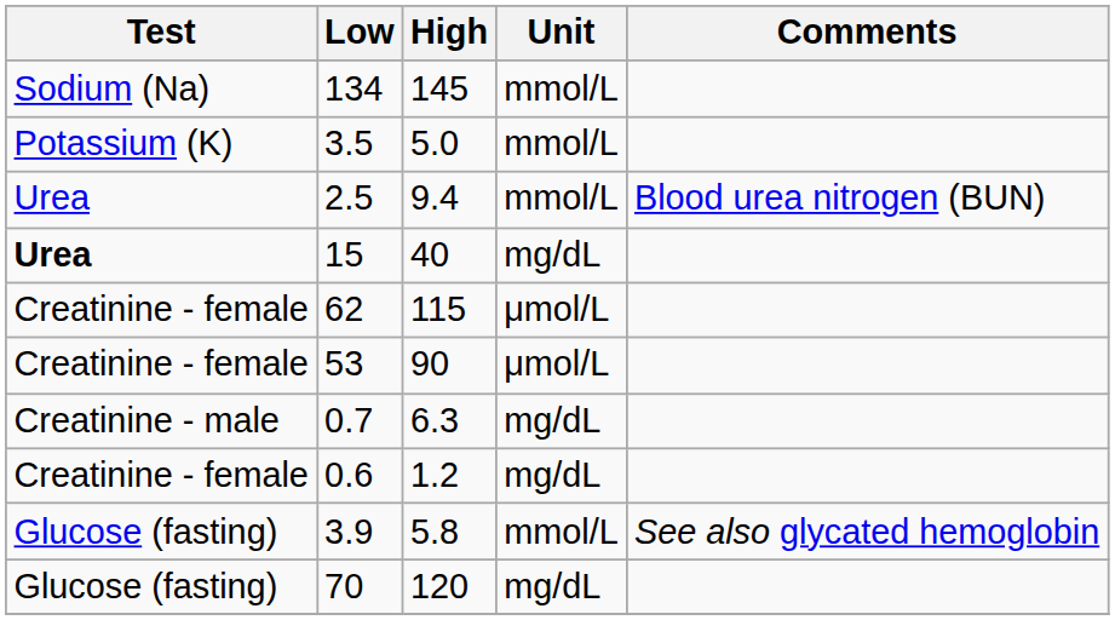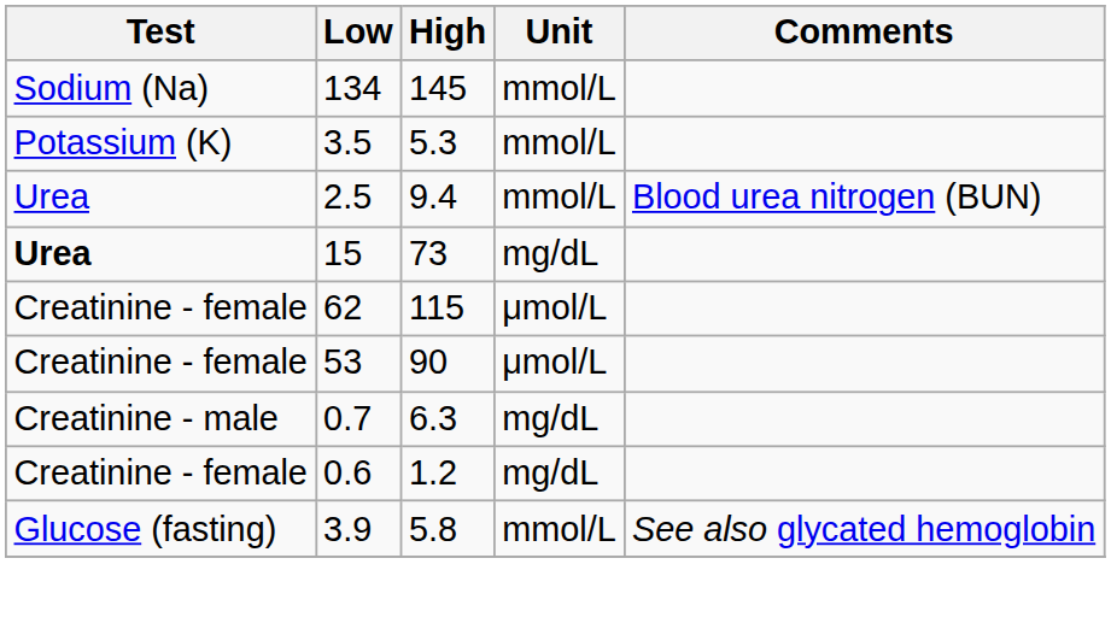 <table class="wikitable">
 <tr>
 <th>Test</th>
 <th>Low</th>
 <th>High</th>
 <th>Unit</th>
 <th>Comments</th>
 </tr>
 <tr>
 <td><a href='#'>Sodium</a> (Na)</td>
 <td>134</td>
 <td>145</td>
 <td>mmol/L</td>
 <td></td>
 </tr>
 <tr>
 <td><a href='#'>Potassium</a> (K)</td>
 <td>3.5</td>
-<td>5.0</td>
+<td>5.3</td>
 <td>mmol/L</td>
 <td></td>
 </tr>
 <tr>
 <td><a href='#'>Urea</a></td>
 <td>2.5</td>
 <td>9.4</td>
 <td>mmol/L</td>
 <td><a href='#'>Blood urea nitrogen</a> (BUN)</td>
 </tr>
 <tr>
 <td><strong>Urea</strong></td>
 <td>15</td>
-<td>40</td>
+<td>73</td>
 <td>mg/dL</td>
 <td></td>
 </tr>
 <tr>
 <td>Creatinine - female</td>
 <td>62</td>
 <td>115</td>
 <td>μmol/L</td>
 <td></td>
 </tr>
 <tr>
 <td>Creatinine - female</td>
 <td>53</td>
 <td>90</td>
 <td>μmol/L</td>
 <td></td>
 </tr>
 <tr>
 <td>Creatinine - male</td>
 <td>0.7</td>
 <td>6.3</td>
 <td>mg/dL</td>
 <td></td>
 </tr>
 <tr>
 <td>Creatinine - female</td>
 <td>0.6</td>
 <td>1.2</td>
 <td>mg/dL</td>
 <td></td>
 </tr>
 <tr>
 <td><a href='#'>Glucose</a> (fasting)</td>
 <td>3.9</td>
 <td>5.8</td>
 <td>mmol/L</td>
 <td><em>See also</em> <a href='#'>glycated hemoglobin</a></td>
 </tr>
 <tr>
-<td>Glucose (fasting)</td>
-<td>70</td>
-<td>120</td>
-<td>mg/dL</td>
-<td></td>
-</tr>
-<tr>
 </tr>
 </table>
